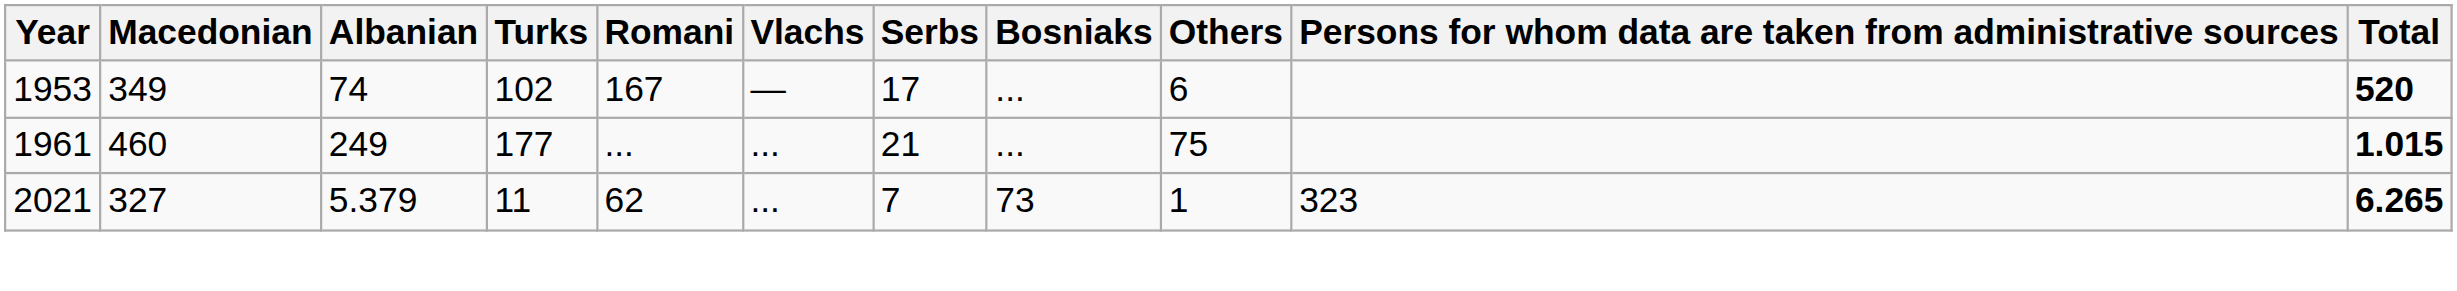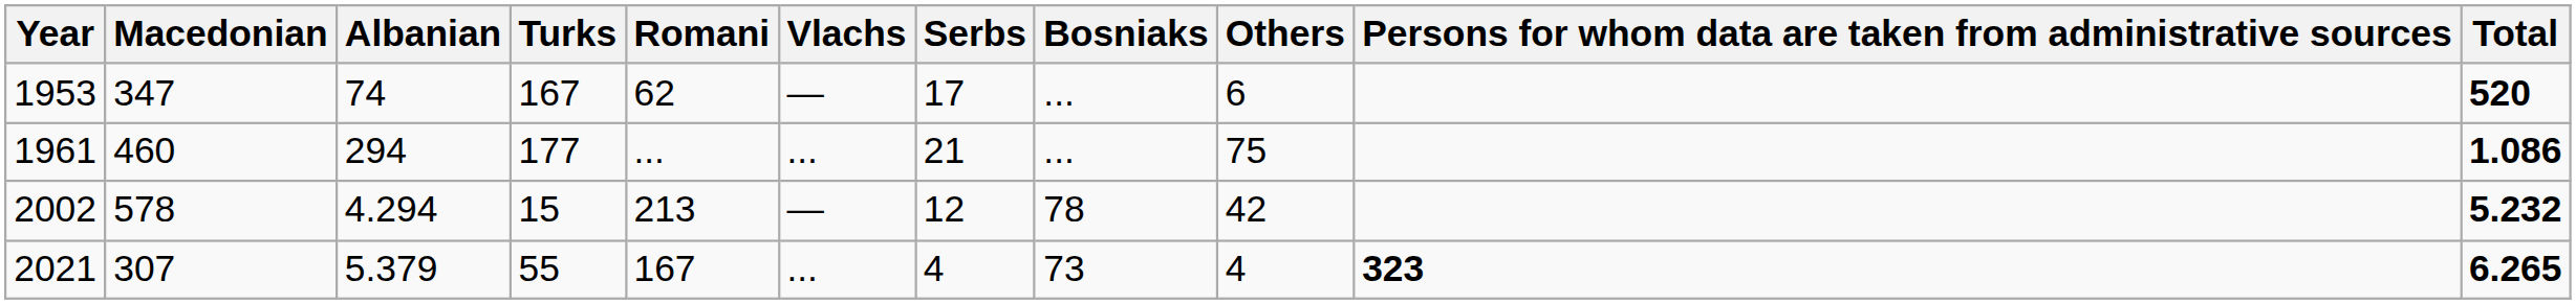 <table class="wikitable">
 <tr>
 <th>Year</th>
 <th>Macedonian</th>
 <th>Albanian</th>
 <th>Turks</th>
 <th>Romani</th>
 <th>Vlachs</th>
 <th>Serbs</th>
 <th>Bosniaks</th>
 <th><abbr>Others</abbr></th>
 <th>Persons for whom data are taken from administrative sources</th>
 <th>Total</th>
 </tr>
 <tr>
 <td>1953</td>
-<td>349</td>
+<td>347</td>
 <td>74</td>
-<td>102</td>
 <td>167</td>
+<td>62</td>
 <td>—</td>
 <td>17</td>
 <td>...</td>
 <td>6</td>
 <td></td>
 <td><strong>520</strong></td>
 </tr>
 <tr>
 <td>1961</td>
 <td>460</td>
-<td>249</td>
+<td>294</td>
 <td>177</td>
 <td>...</td>
 <td>...</td>
 <td>21</td>
 <td>...</td>
 <td>75</td>
 <td></td>
-<td><strong>1.015</strong></td>
+<td><strong>1.086</strong></td>
+</tr>
+<tr>
+<td>2002</td>
+<td>578</td>
+<td>4.294</td>
+<td>15</td>
+<td>213</td>
+<td>—</td>
+<td>12</td>
+<td>78</td>
+<td>42</td>
+<td></td>
+<td><strong>5.232</strong></td>
 </tr>
 <tr>
 <td>2021</td>
-<td>327</td>
+<td>307</td>
 <td>5.379</td>
-<td>11</td>
-<td>62</td>
+<td>55</td>
+<td>167</td>
 <td>...</td>
-<td>7</td>
+<td>4</td>
 <td>73</td>
-<td>1</td>
-<td>323</td>
+<td>4</td>
+<td><strong>323</strong></td>
 <td><strong>6.265</strong></td>
 </tr>
 </table>
